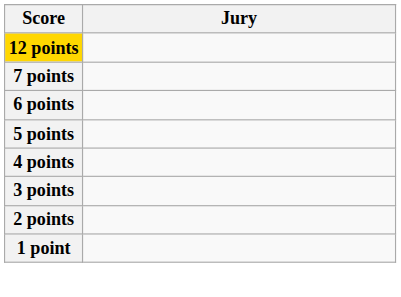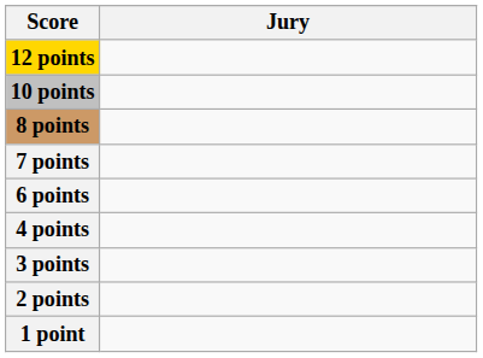 <table class="wikitable">
 <tr>
 </tr>
 <tr>
 <th scope="col" width="20%">Score</th>
 <th scope="col" width="80%">Jury</th>
 </tr>
 <tr>
 <th scope="row" style="Background:gold">12 points</th>
 <td></td>
 </tr>
 <tr>
+<th scope="row" style="background:silver">10 points</th>
+<td></td>
+</tr>
+<tr>
+<th scope="row" style="background:#CC9966">8 points</th>
+<td></td>
+</tr>
+<tr>
 <th scope="row">7 points</th>
 <td></td>
 </tr>
 <tr>
 <th scope="row">6 points</th>
-<td></td>
-</tr>
-<tr>
-<th scope="row">5 points</th>
 <td></td>
 </tr>
 <tr>
 <th scope="row">4 points</th>
 <td></td>
 </tr>
 <tr>
 <th scope="row">3 points</th>
 <td></td>
 </tr>
 <tr>
 <th scope="row">2 points</th>
 <td></td>
 </tr>
 <tr>
 <th scope="row">1 point</th>
 <td></td>
 </tr>
 </table>
